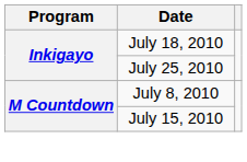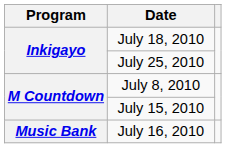 <table class="wikitable plainrowheaders sortable">
 <tr>
 <th scope="col">Program</th>
 <th scope="col" width="110">Date</th>
 <th scope="col" class="unsortable"></th>
 </tr>
 <tr>
 <th scope="row" rowspan="2"><em><a href='#'>Inkigayo</a></em></th>
 <td align="center">July 18, 2010</td>
 <td align="center" rowspan="2"></td>
 </tr>
 <tr>
 <td align="center">July 25, 2010</td>
 </tr>
 <tr>
 <th scope="row" rowspan="2"><em><a href='#'>M Countdown</a></em></th>
 <td align="center">July 8, 2010</td>
 <td align="center" rowspan="2"></td>
 </tr>
 <tr>
 <td align="center">July 15, 2010</td>
 </tr>
+<tr>
+<th scope="row"><em><a href='#'>Music Bank</a></em></th>
+<td align="center">July 16, 2010</td>
+<td align="center"></td>
+</tr>
 </table>
